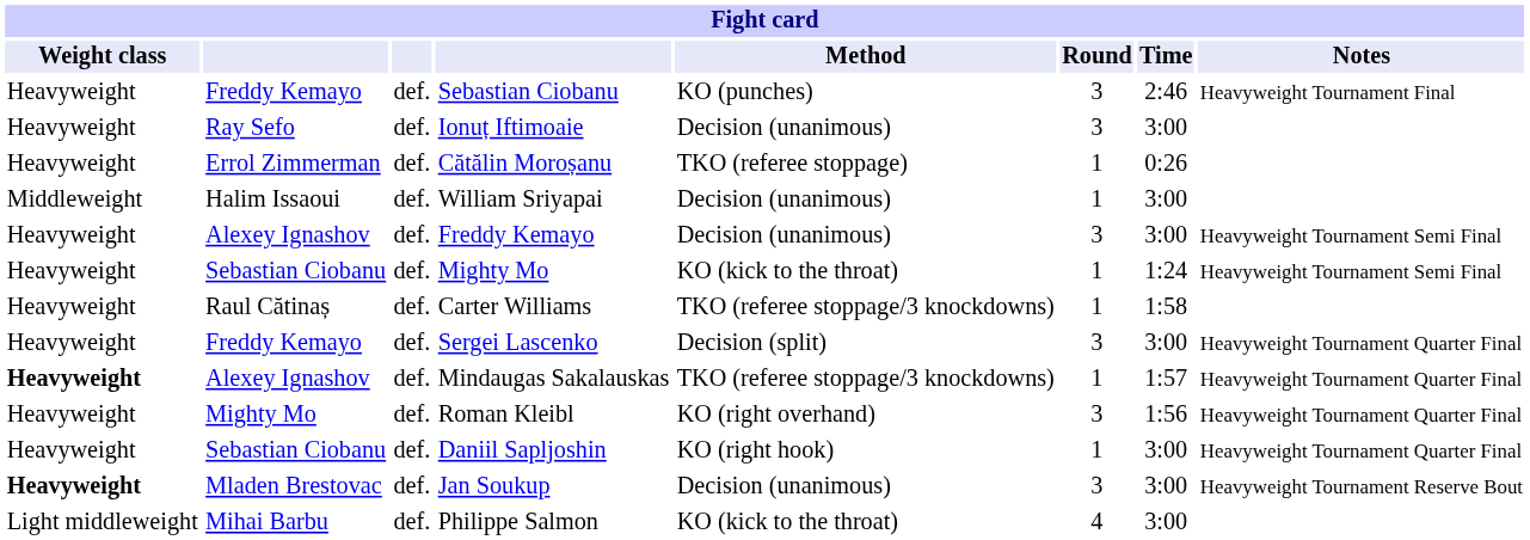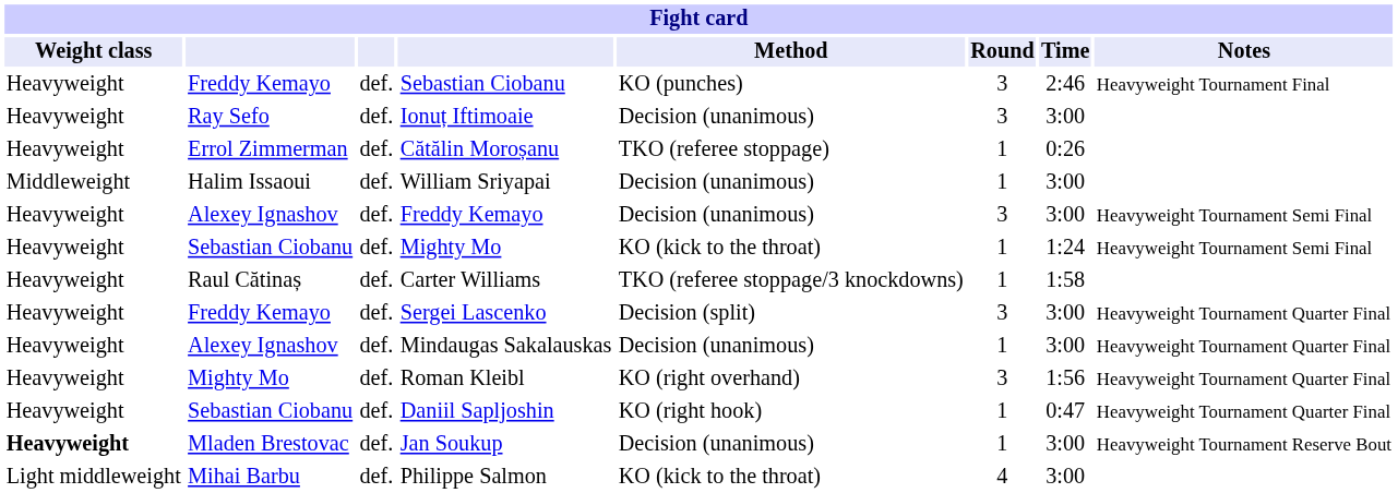 <table class="toccolours" style="font-size: 80%;">
 <tr>
 <th colspan="8" style="background-color: #ccf; color: #000080; text-align: center;"><strong>Fight card</strong></th>
 </tr>
 <tr>
 <th colspan="1" style="background-color: #E6E8FA; color: #000000; text-align: center;">Weight class</th>
 <th colspan="1" style="background-color: #E6E8FA; color: #000000; text-align: center;"></th>
 <th colspan="1" style="background-color: #E6E8FA; color: #000000; text-align: center;"></th>
 <th colspan="1" style="background-color: #E6E8FA; color: #000000; text-align: center;"></th>
 <th colspan="1" style="background-color: #E6E8FA; color: #000000; text-align: center;">Method</th>
 <th colspan="1" style="background-color: #E6E8FA; color: #000000; text-align: center;">Round</th>
 <th colspan="1" style="background-color: #E6E8FA; color: #000000; text-align: center;">Time</th>
 <th colspan="1" style="background-color: #E6E8FA; color: #000000; text-align: center;">Notes</th>
 </tr>
 <tr>
 <td>Heavyweight</td>
 <td> <a href='#'>Freddy Kemayo</a></td>
 <td align=center>def.</td>
 <td> <a href='#'>Sebastian Ciobanu</a></td>
 <td>KO (punches)</td>
 <td align=center>3</td>
 <td align=center>2:46</td>
 <td><small>Heavyweight Tournament Final</small></td>
 </tr>
 <tr>
 <td>Heavyweight</td>
 <td> <a href='#'>Ray Sefo</a></td>
 <td align=center>def.</td>
 <td> <a href='#'>Ionuț Iftimoaie</a></td>
 <td>Decision (unanimous)</td>
 <td align=center>3</td>
 <td align=center>3:00</td>
 <td></td>
 </tr>
 <tr>
 <td>Heavyweight</td>
 <td> <a href='#'>Errol Zimmerman</a></td>
 <td align=center>def.</td>
 <td> <a href='#'>Cătălin Moroșanu</a></td>
 <td>TKO (referee stoppage)</td>
 <td align=center>1</td>
 <td align=center>0:26</td>
 <td></td>
 </tr>
 <tr>
 <td>Middleweight</td>
 <td> Halim Issaoui</td>
 <td align=center>def.</td>
 <td> William Sriyapai</td>
 <td>Decision (unanimous)</td>
 <td align=center>1</td>
 <td align=center>3:00</td>
 <td></td>
 </tr>
 <tr>
 <td>Heavyweight</td>
 <td> <a href='#'>Alexey Ignashov</a></td>
 <td align=center>def.</td>
 <td> <a href='#'>Freddy Kemayo</a></td>
 <td>Decision (unanimous)</td>
 <td align=center>3</td>
 <td align=center>3:00</td>
 <td><small>Heavyweight Tournament Semi Final</small></td>
 </tr>
 <tr>
 <td>Heavyweight</td>
 <td> <a href='#'>Sebastian Ciobanu</a></td>
 <td align=center>def.</td>
 <td> <a href='#'>Mighty Mo</a></td>
 <td>KO (kick to the throat)</td>
 <td align=center>1</td>
 <td align=center>1:24</td>
 <td><small>Heavyweight Tournament Semi Final</small></td>
 </tr>
 <tr>
 <td>Heavyweight</td>
 <td> Raul Cătinaș</td>
 <td align=center>def.</td>
 <td> Carter Williams</td>
 <td>TKO (referee stoppage/3 knockdowns)</td>
 <td align=center>1</td>
 <td align=center>1:58</td>
 <td></td>
 </tr>
 <tr>
 <td>Heavyweight</td>
 <td> <a href='#'>Freddy Kemayo</a></td>
 <td align=center>def.</td>
 <td> <a href='#'>Sergei Lascenko</a></td>
 <td>Decision (split)</td>
 <td align=center>3</td>
 <td align=center>3:00</td>
 <td><small>Heavyweight Tournament Quarter Final</small></td>
 <td></td>
 </tr>
 <tr>
-<td><strong>Heavyweight</strong></td>
+<td>Heavyweight</td>
 <td> <a href='#'>Alexey Ignashov</a></td>
 <td align=center>def.</td>
 <td> Mindaugas Sakalauskas</td>
-<td>TKO (referee stoppage/3 knockdowns)</td>
+<td>Decision (unanimous)</td>
 <td align=center>1</td>
-<td align=center>1:57</td>
+<td align=center>3:00</td>
 <td><small>Heavyweight Tournament Quarter Final</small></td>
 </tr>
 <tr>
 <td>Heavyweight</td>
 <td> <a href='#'>Mighty Mo</a></td>
 <td align=center>def.</td>
 <td> Roman Kleibl</td>
 <td>KO (right overhand)</td>
 <td align=center>3</td>
 <td align=center>1:56</td>
 <td><small>Heavyweight Tournament Quarter Final</small></td>
 </tr>
 <tr>
 <td>Heavyweight</td>
 <td> <a href='#'>Sebastian Ciobanu</a></td>
 <td align=center>def.</td>
 <td> <a href='#'>Daniil Sapljoshin</a></td>
 <td>KO (right hook)</td>
 <td align=center>1</td>
-<td align=center>3:00</td>
+<td align=center>0:47</td>
 <td><small>Heavyweight Tournament Quarter Final</small></td>
 </tr>
 <tr>
 <td><strong>Heavyweight</strong></td>
 <td> <a href='#'>Mladen Brestovac</a></td>
 <td align=center>def.</td>
 <td> <a href='#'>Jan Soukup</a></td>
 <td>Decision (unanimous)</td>
-<td align=center>3</td>
+<td align=center>1</td>
 <td align=center>3:00</td>
 <td><small>Heavyweight Tournament Reserve Bout</small></td>
 </tr>
 <tr>
 <td>Light middleweight</td>
 <td> <a href='#'>Mihai Barbu</a></td>
 <td align=center>def.</td>
 <td> Philippe Salmon</td>
 <td>KO (kick to the throat)</td>
 <td align=center>4</td>
 <td align=center>3:00</td>
 <td></td>
 </tr>
 <tr>
 </tr>
 </table>
